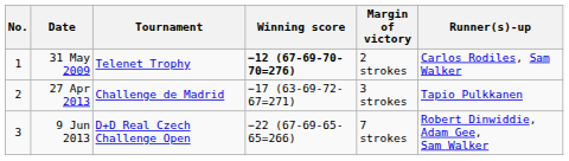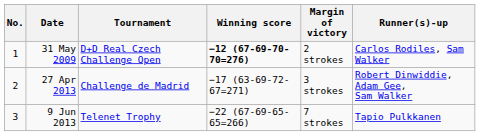 <table class="wikitable" style="font-size:95%;">
 <tr>
 <th>No.</th>
 <th>Date</th>
 <th>Tournament</th>
 <th>Winning score</th>
 <th>Margin of<br>victory</th>
 <th>Runner(s)-up</th>
 </tr>
 <tr>
 <td align=center>1</td>
 <td align=right>31 May <a href='#'>2009</a></td>
-<td><a href='#'>Telenet Trophy</a></td>
+<td><a href='#'>D+D Real Czech Challenge Open</a></td>
 <td><strong>−12 (67-69-70-70=276)</strong></td>
 <td>2 strokes</td>
 <td> <a href='#'>Carlos Rodiles</a>,  <a href='#'>Sam Walker</a></td>
 </tr>
 <tr>
 <td align=center>2</td>
 <td align=right>27 Apr <a href='#'>2013</a></td>
 <td><a href='#'>Challenge de Madrid</a></td>
 <td>−17 (63-69-72-67=271)</td>
 <td>3 strokes</td>
-<td> <a href='#'>Tapio Pulkkanen</a></td>
+<td> <a href='#'>Robert Dinwiddie</a>,  <a href='#'>Adam Gee</a>,<br> <a href='#'>Sam Walker</a></td>
 </tr>
 <tr>
 <td align=center>3</td>
 <td align=right>9 Jun 2013</td>
-<td><a href='#'>D+D Real Czech Challenge Open</a></td>
+<td><a href='#'>Telenet Trophy</a></td>
 <td>−22 (67-69-65-65=266)</td>
 <td>7 strokes</td>
-<td> <a href='#'>Robert Dinwiddie</a>,  <a href='#'>Adam Gee</a>,<br> <a href='#'>Sam Walker</a></td>
+<td> <a href='#'>Tapio Pulkkanen</a></td>
 </tr>
 </table>
